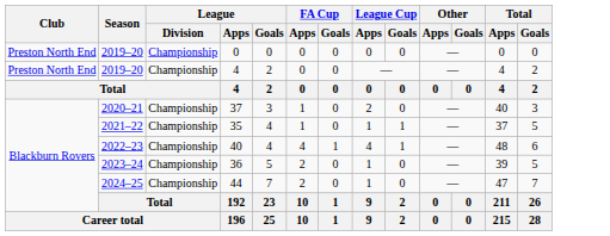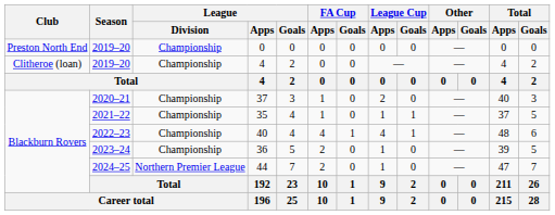 <table class="wikitable" style="text-align:center">
 <tr>
 <th rowspan="2">Club</th>
 <th rowspan="2">Season</th>
 <th colspan="3">League</th>
 <th colspan="2"><a href='#'>FA Cup</a></th>
 <th colspan="2"><a href='#'>League Cup</a></th>
 <th colspan="2">Other</th>
 <th colspan="2">Total</th>
 </tr>
 <tr>
 <th>Division</th>
 <th>Apps</th>
 <th>Goals</th>
 <th>Apps</th>
 <th>Goals</th>
 <th>Apps</th>
 <th>Goals</th>
 <th>Apps</th>
 <th>Goals</th>
 <th>Apps</th>
 <th>Goals</th>
 </tr>
 <tr>
 <td><a href='#'>Preston North End</a></td>
 <td><a href='#'>2019–20</a></td>
 <td><a href='#'>Championship</a></td>
 <td>0</td>
 <td>0</td>
 <td>0</td>
 <td>0</td>
 <td>0</td>
 <td>0</td>
 <td colspan="2">—</td>
 <td>0</td>
 <td>0</td>
 </tr>
 <tr>
-<td><a href='#'>Preston North End</a></td>
+<td rowspan=1><a href='#'>Clitheroe</a> (loan)</td>
 <td><a href='#'>2019–20</a></td>
 <td>Championship</td>
 <td>4</td>
 <td>2</td>
 <td>0</td>
 <td>0</td>
 <td colspan="2">—</td>
 <td colspan="2">—</td>
 <td>4</td>
 <td>2</td>
 </tr>
 <tr>
 <th colspan="3">Total</th>
 <th>4</th>
 <th>2</th>
 <th>0</th>
 <th>0</th>
 <th>0</th>
 <th>0</th>
 <th>0</th>
 <th>0</th>
 <th>4</th>
 <th>2</th>
 </tr>
 <tr>
 <td rowspan=6><a href='#'>Blackburn Rovers</a></td>
 <td><a href='#'>2020–21</a></td>
 <td>Championship</td>
 <td>37</td>
 <td>3</td>
 <td>1</td>
 <td>0</td>
 <td>2</td>
 <td>0</td>
 <td colspan="2">—</td>
 <td>40</td>
 <td>3</td>
 </tr>
 <tr>
 <td><a href='#'>2021–22</a></td>
 <td>Championship</td>
 <td>35</td>
 <td>4</td>
 <td>1</td>
 <td>0</td>
 <td>1</td>
 <td>1</td>
 <td colspan="2">—</td>
 <td>37</td>
 <td>5</td>
 </tr>
 <tr>
 <td><a href='#'>2022–23</a></td>
 <td>Championship</td>
 <td>40</td>
 <td>4</td>
 <td>4</td>
 <td>1</td>
 <td>4</td>
 <td>1</td>
 <td colspan="2">—</td>
 <td>48</td>
 <td>6</td>
 </tr>
 <tr>
 <td><a href='#'>2023–24</a></td>
 <td>Championship</td>
 <td>36</td>
 <td>5</td>
 <td>2</td>
 <td>0</td>
 <td>1</td>
 <td>0</td>
 <td colspan="2">—</td>
 <td>39</td>
 <td>5</td>
 </tr>
 <tr>
 <td><a href='#'>2024–25</a></td>
-<td>Championship</td>
+<td><a href='#'>Northern Premier League</a></td>
 <td>44</td>
 <td>7</td>
 <td>2</td>
 <td>0</td>
 <td>1</td>
 <td>0</td>
 <td colspan="2">—</td>
 <td>47</td>
 <td>7</td>
 </tr>
 <tr>
 <th colspan="2">Total</th>
 <th>192</th>
 <th>23</th>
 <th>10</th>
 <th>1</th>
 <th>9</th>
 <th>2</th>
 <th>0</th>
 <th>0</th>
 <th>211</th>
 <th>26</th>
 </tr>
 <tr>
 <th colspan="3">Career total</th>
 <th>196</th>
 <th>25</th>
 <th>10</th>
 <th>1</th>
 <th>9</th>
 <th>2</th>
 <th>0</th>
 <th>0</th>
 <th>215</th>
 <th>28</th>
 </tr>
 </table>
